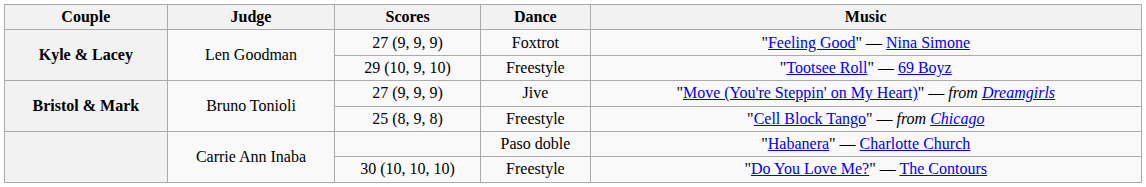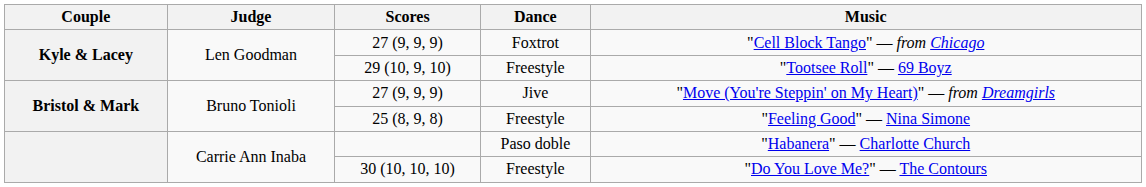 <table class="wikitable sortable" style="text-align:center; width:90%">
 <tr>
 <th scope="col">Couple</th>
 <th scope="col" class="unsortable">Judge</th>
 <th scope="col">Scores</th>
 <th scope="col" class="unsortable">Dance</th>
 <th scope="col" class="unsortable">Music</th>
 </tr>
 <tr>
 <th scope="row" rowspan="2">Kyle & Lacey</th>
 <td rowspan="2">Len Goodman</td>
 <td>27 (9, 9, 9)</td>
 <td>Foxtrot</td>
-<td>"<a href='#'>Feeling Good</a>" — <a href='#'>Nina Simone</a></td>
+<td>"<a href='#'>Cell Block Tango</a>" — <em>from <a href='#'>Chicago</a></em></td>
 </tr>
 <tr>
 <td>29 (10, 9, 10)</td>
 <td>Freestyle</td>
 <td>"<a href='#'>Tootsee Roll</a>" — <a href='#'>69 Boyz</a></td>
 </tr>
 <tr>
 <th scope="row" rowspan="2">Bristol & Mark</th>
 <td rowspan="2">Bruno Tonioli</td>
 <td>27 (9, 9, 9)</td>
 <td>Jive</td>
 <td>"<a href='#'>Move (You're Steppin' on My Heart)</a>" — <em>from <a href='#'>Dreamgirls</a></em></td>
 </tr>
 <tr>
 <td>25 (8, 9, 8)</td>
 <td>Freestyle</td>
-<td>"<a href='#'>Cell Block Tango</a>" — <em>from <a href='#'>Chicago</a></em></td>
+<td>"<a href='#'>Feeling Good</a>" — <a href='#'>Nina Simone</a></td>
 </tr>
 <tr>
 <th scope="row" rowspan="2"></th>
 <td rowspan="2">Carrie Ann Inaba</td>
 <td></td>
 <td>Paso doble</td>
 <td>"<a href='#'>Habanera</a>" — <a href='#'>Charlotte Church</a></td>
 </tr>
 <tr>
 <td>30 (10, 10, 10)</td>
 <td>Freestyle</td>
 <td>"<a href='#'>Do You Love Me?</a>" — <a href='#'>The Contours</a></td>
 </tr>
 </table>
